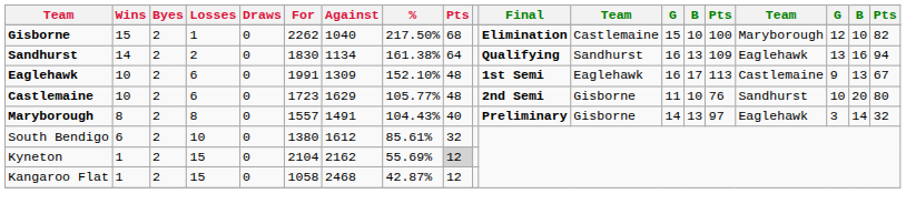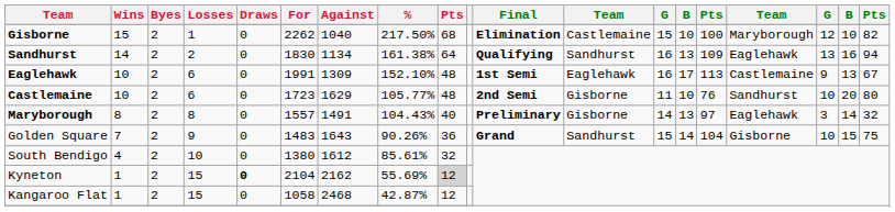 <table style="font-size: 85%; text-align: left;" class="wikitable">
 <tr>
 <th style="color:crimson">Team</th>
 <th style="color:crimson">Wins</th>
 <th style="color:crimson">Byes</th>
 <th style="color:crimson">Losses</th>
 <th style="color:crimson">Draws</th>
 <th style="color:crimson">For</th>
 <th style="color:crimson">Against</th>
 <th style="color:crimson">%</th>
 <th style="color:crimson">Pts</th>
 <th></th>
 <th style="color:green">Final</th>
 <th style="color:green">Team</th>
 <th style="color:green">G</th>
 <th style="color:green">B</th>
 <th style="color:green">Pts</th>
 <th style="color:green">Team</th>
 <th style="color:green">G</th>
 <th style="color:green">B</th>
 <th style="color:green">Pts</th>
 </tr>
 <tr>
 </tr>
 <tr>
 </tr>
 <tr>
 <td><strong>	Gisborne	</strong></td>
 <td>15</td>
 <td>2</td>
 <td>1</td>
 <td>0</td>
 <td>2262</td>
 <td>1040</td>
 <td>217.50%</td>
 <td>68</td>
 <td></td>
 <td><strong>Elimination</strong></td>
 <td>Castlemaine</td>
 <td>15</td>
 <td>10</td>
 <td>100</td>
 <td>Maryborough</td>
 <td>12</td>
 <td>10</td>
 <td>82</td>
 </tr>
 <tr>
 <td><strong>	Sandhurst	</strong></td>
 <td>14</td>
 <td>2</td>
 <td>2</td>
 <td>0</td>
 <td>1830</td>
 <td>1134</td>
 <td>161.38%</td>
 <td>64</td>
 <td></td>
 <td><strong>Qualifying</strong></td>
 <td>Sandhurst</td>
 <td>16</td>
 <td>13</td>
 <td>109</td>
 <td>Eaglehawk</td>
 <td>13</td>
 <td>16</td>
 <td>94</td>
 </tr>
 <tr>
 <td><strong>	Eaglehawk	</strong></td>
 <td>10</td>
 <td>2</td>
 <td>6</td>
 <td>0</td>
 <td>1991</td>
 <td>1309</td>
 <td>152.10%</td>
 <td>48</td>
 <td></td>
 <td><strong>1st Semi</strong></td>
 <td>Eaglehawk</td>
 <td>16</td>
 <td>17</td>
 <td>113</td>
 <td>Castlemaine</td>
 <td>9</td>
 <td>13</td>
 <td>67</td>
 </tr>
 <tr>
 <td><strong>	Castlemaine	</strong></td>
 <td>10</td>
 <td>2</td>
 <td>6</td>
 <td>0</td>
 <td>1723</td>
 <td>1629</td>
 <td>105.77%</td>
 <td>48</td>
 <td></td>
 <td><strong>2nd Semi</strong></td>
 <td>Gisborne</td>
 <td>11</td>
 <td>10</td>
 <td>76</td>
 <td>Sandhurst</td>
 <td>10</td>
 <td>20</td>
 <td>80</td>
 </tr>
 <tr>
 <td><strong>	Maryborough	</strong></td>
 <td>8</td>
 <td>2</td>
 <td>8</td>
 <td>0</td>
 <td>1557</td>
 <td>1491</td>
 <td>104.43%</td>
 <td>40</td>
 <td></td>
 <td><strong>Preliminary</strong></td>
 <td>Gisborne</td>
 <td>14</td>
 <td>13</td>
 <td>97</td>
 <td>Eaglehawk</td>
 <td>3</td>
 <td>14</td>
 <td>32</td>
 </tr>
 <tr>
+<td>Golden Square</td>
+<td>7</td>
+<td>2</td>
+<td>9</td>
+<td>0</td>
+<td>1483</td>
+<td>1643</td>
+<td>90.26%</td>
+<td>36</td>
+<td></td>
+<td><strong>Grand</strong></td>
+<td>Sandhurst</td>
+<td>15</td>
+<td>14</td>
+<td>104</td>
+<td>Gisborne</td>
+<td>10</td>
+<td>15</td>
+<td>75</td>
+</tr>
+<tr>
 <td>South Bendigo</td>
-<td>6</td>
+<td>4</td>
 <td>2</td>
 <td>10</td>
 <td>0</td>
 <td>1380</td>
 <td>1612</td>
 <td>85.61%</td>
 <td>32</td>
 <td></td>
 </tr>
 <tr>
 <td>Kyneton</td>
 <td>1</td>
 <td>2</td>
 <td>15</td>
-<td>0</td>
+<td><strong>0</strong></td>
 <td>2104</td>
 <td>2162</td>
 <td>55.69%</td>
 <td style="background: lightgrey;">12</td>
 <td></td>
 </tr>
 <tr>
 <td>Kangaroo Flat</td>
 <td>1</td>
 <td>2</td>
 <td>15</td>
 <td>0</td>
 <td>1058</td>
 <td>2468</td>
 <td>42.87%</td>
 <td>12</td>
 <td></td>
 </tr>
 <tr>
 </tr>
 </table>
